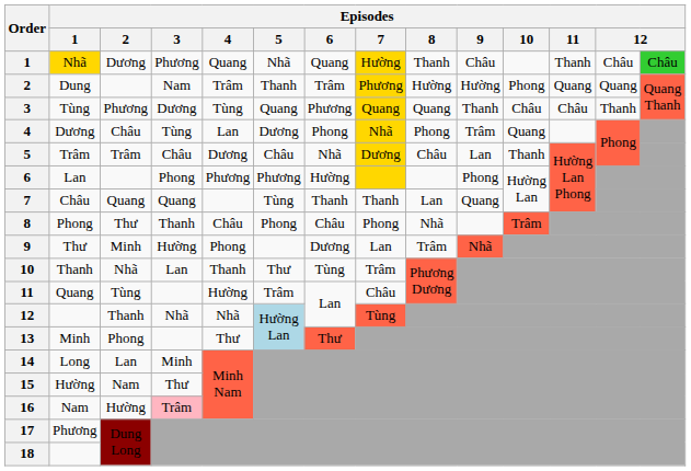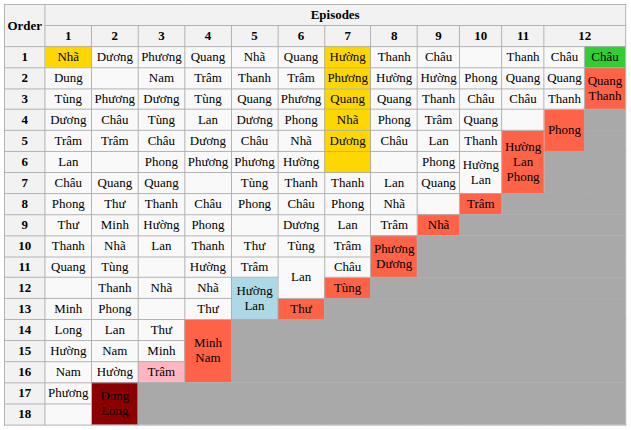 <table class="wikitable" style="text-align:center; font-size:92%">
 <tr>
 <th rowspan=2>Order</th>
 <th colspan=14>Episodes</th>
 </tr>
 <tr>
 <th>1</th>
 <th>2</th>
 <th>3</th>
 <th>4</th>
 <th>5</th>
 <th>6</th>
 <th>7</th>
 <th>8</th>
 <th>9</th>
 <th>10</th>
 <th>11</th>
 <th colspan=2>12</th>
 </tr>
 <tr>
 <th>1</th>
 <td style="background:gold;">Nhã</td>
 <td>Dương</td>
 <td>Phương</td>
 <td>Quang</td>
 <td>Nhã</td>
 <td>Quang</td>
 <td style="background:gold;">Hường</td>
 <td>Thanh</td>
 <td>Châu</td>
 <td></td>
 <td>Thanh</td>
 <td>Châu</td>
 <td style="background:limegreen;">Châu</td>
 </tr>
 <tr>
 <th>2</th>
 <td>Dung</td>
 <td></td>
 <td>Nam</td>
 <td>Trâm</td>
 <td>Thanh</td>
 <td>Trâm</td>
 <td style="background:gold;">Phương</td>
 <td>Hường</td>
 <td>Hường</td>
 <td>Phong</td>
 <td>Quang</td>
 <td>Quang</td>
 <td rowspan="2" style="background:tomato;">Quang<br>Thanh</td>
 </tr>
 <tr>
 <th>3</th>
 <td>Tùng</td>
 <td>Phương</td>
 <td>Dương</td>
 <td>Tùng</td>
 <td>Quang</td>
 <td>Phương</td>
 <td style="background:gold;">Quang</td>
 <td>Quang</td>
 <td>Thanh</td>
 <td>Châu</td>
 <td>Châu</td>
 <td>Thanh</td>
 </tr>
 <tr>
 <th>4</th>
 <td>Dương</td>
 <td>Châu</td>
 <td>Tùng</td>
 <td>Lan</td>
 <td>Dương</td>
 <td>Phong</td>
 <td style="background:gold;">Nhã</td>
 <td>Phong</td>
 <td>Trâm</td>
 <td>Quang</td>
 <td></td>
 <td rowspan="2" style="background:tomato;">Phong<br></td>
 <td colspan="9" style="background:darkgrey"></td>
 </tr>
 <tr>
 <th>5</th>
 <td>Trâm</td>
 <td>Trâm</td>
 <td>Châu</td>
 <td>Dương</td>
 <td>Châu</td>
 <td>Nhã</td>
 <td style="background:gold;">Dương</td>
 <td>Châu</td>
 <td>Lan</td>
 <td>Thanh</td>
 <td rowspan="3" style="background:tomato;">Hường<br>Lan<br>Phong</td>
 <td colspan="9" style="background:darkgrey"></td>
 </tr>
 <tr>
 <th>6</th>
 <td>Lan</td>
 <td></td>
 <td>Phong</td>
 <td>Phương</td>
 <td>Phương</td>
 <td>Hường</td>
 <td style="background:gold;"></td>
 <td></td>
 <td>Phong</td>
 <td rowspan="2">Hường<br>Lan</td>
 <td colspan="9" style="background:darkgrey"></td>
 </tr>
 <tr>
 <th>7</th>
 <td>Châu</td>
 <td>Quang</td>
 <td>Quang</td>
 <td></td>
 <td>Tùng</td>
 <td>Thanh</td>
 <td>Thanh</td>
 <td>Lan</td>
 <td>Quang</td>
 <td colspan="9" style="background:darkgrey"></td>
 </tr>
 <tr>
 <th>8</th>
 <td>Phong</td>
 <td>Thư</td>
 <td>Thanh</td>
 <td>Châu</td>
 <td>Phong</td>
 <td>Châu</td>
 <td>Phong</td>
 <td>Nhã</td>
 <td></td>
 <td style="background:tomato;">Trâm</td>
 <td colspan="9" style="background:darkgrey"></td>
 </tr>
 <tr>
 <th>9</th>
 <td>Thư</td>
 <td>Minh</td>
 <td>Hường</td>
 <td>Phong</td>
 <td></td>
 <td>Dương</td>
 <td>Lan</td>
 <td>Trâm</td>
 <td style="background:tomato;">Nhã</td>
 <td colspan="9" style="background:darkgrey"></td>
 </tr>
 <tr>
 <th>10</th>
 <td>Thanh</td>
 <td>Nhã</td>
 <td>Lan</td>
 <td>Thanh</td>
 <td>Thư</td>
 <td>Tùng</td>
 <td>Trâm</td>
 <td rowspan="2" style="background:tomato;">Phương<br>Dương</td>
 <td rowspan="2" colspan="10" style="background:darkgrey"></td>
 </tr>
 <tr>
 <th>11</th>
 <td>Quang</td>
 <td>Tùng</td>
 <td></td>
 <td>Hường</td>
 <td>Trâm</td>
 <td rowspan="2">Lan<br>  </td>
 <td>Châu</td>
 </tr>
 <tr>
 <th>12</th>
 <td></td>
 <td>Thanh</td>
 <td>Nhã</td>
 <td>Nhã</td>
 <td rowspan="2" style="background:lightblue;">Hường<br>Lan</td>
 <td style="background:tomato;">Tùng</td>
 <td colspan="12" style="background:darkgrey"></td>
 </tr>
 <tr>
 <th>13</th>
 <td>Minh</td>
 <td>Phong</td>
 <td></td>
 <td>Thư</td>
 <td style="background:tomato;"><span>Thư</span></td>
 <td colspan="12" style="background:darkgrey"></td>
 </tr>
 <tr>
 <th>14</th>
 <td>Long</td>
 <td>Lan</td>
-<td>Minh</td>
+<td>Thư</td>
 <td rowspan="3" style="background:tomato;">Minh<br>Nam <br> </td>
 <td rowspan="3" colspan="12" style="background:darkgray;"></td>
 </tr>
 <tr>
 <th>15</th>
 <td>Hường</td>
 <td>Nam</td>
-<td>Thư</td>
+<td>Minh</td>
 </tr>
 <tr>
 <th>16</th>
 <td>Nam</td>
 <td>Hường</td>
 <td style="background:lightpink;"><span>Trâm</span></td>
 </tr>
 <tr>
 <th>17</th>
 <td>Phương</td>
 <td rowspan="2" style="background:darkred;"><span>Dung<br>Long</span></td>
 <td rowspan="2" colspan="12" style="background:darkgray;"></td>
 </tr>
 <tr>
 <th>18</th>
 <td></td>
 </tr>
 </table>
